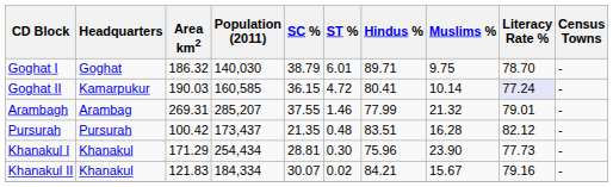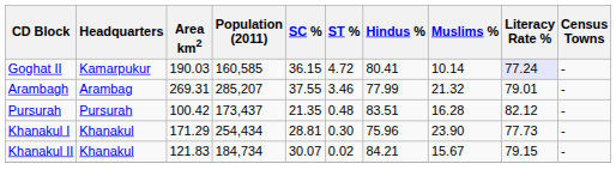 <table class="wikitable sortable">
 <tr>
 <th>CD Block</th>
 <th>Headquarters</th>
 <th><br>Area<br>km<sup>2</sup></th>
 <th>Population<br>(2011)</th>
 <th><a href='#'>SC</a> %</th>
 <th><a href='#'>ST</a> %</th>
 <th><a href='#'>Hindus</a> %</th>
 <th><a href='#'>Muslims</a> %</th>
 <th>Literacy<br> Rate %</th>
 <th>Census<br>Towns</th>
-</tr>
-<tr>
-<td><a href='#'>Goghat I</a></td>
-<td><a href='#'>Goghat</a></td>
-<td>186.32</td>
-<td>140,030</td>
-<td>38.79</td>
-<td>6.01</td>
-<td>89.71</td>
-<td>9.75</td>
-<td>78.70</td>
-<td>-</td>
 </tr>
 <tr>
 <td><a href='#'>Goghat II</a></td>
 <td><a href='#'>Kamarpukur</a></td>
 <td>190.03</td>
 <td>160,585</td>
 <td>36.15</td>
 <td>4.72</td>
 <td>80.41</td>
 <td>10.14</td>
 <td style="background: lavender;">77.24</td>
 <td>-</td>
 </tr>
 <tr>
 <td><a href='#'>Arambagh</a></td>
 <td><a href='#'>Arambag</a></td>
 <td>269.31</td>
 <td>285,207</td>
 <td>37.55</td>
-<td>1.46</td>
+<td>3.46</td>
 <td>77.99</td>
 <td>21.32</td>
 <td>79.01</td>
 <td>-</td>
 </tr>
 <tr>
 <td><a href='#'>Pursurah</a></td>
 <td><a href='#'>Pursurah</a></td>
 <td>100.42</td>
 <td>173,437</td>
 <td>21.35</td>
 <td>0.48</td>
 <td>83.51</td>
 <td>16.28</td>
 <td>82.12</td>
 <td>-</td>
 </tr>
 <tr>
 <td><a href='#'>Khanakul I</a></td>
 <td><a href='#'>Khanakul</a></td>
 <td>171.29</td>
 <td>254,434</td>
 <td>28.81</td>
 <td>0.30</td>
 <td>75.96</td>
 <td>23.90</td>
 <td>77.73</td>
 <td>-</td>
 </tr>
 <tr>
 <td><a href='#'>Khanakul II</a></td>
 <td><a href='#'>Khanakul</a></td>
 <td>121.83</td>
-<td>184,334</td>
+<td>184,734</td>
 <td>30.07</td>
 <td>0.02</td>
 <td>84.21</td>
 <td>15.67</td>
-<td>79.16</td>
+<td>79.15</td>
 <td>-</td>
 </tr>
 <tr>
 </tr>
 </table>
